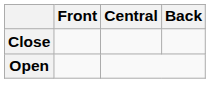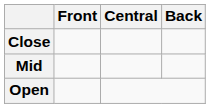 <table class="wikitable" style="text-align: center">
 <tr>
 <th> </th>
 <th>Front</th>
 <th>Central</th>
 <th>Back</th>
 </tr>
 <tr>
 <th>Close</th>
 <td></td>
 <td></td>
 <td></td>
 </tr>
 <tr>
+<th>Mid</th>
+<td></td>
+<td></td>
+<td></td>
+</tr>
+<tr>
 <th>Open</th>
 <td></td>
 <td colspan=2></td>
 </tr>
 </table>
